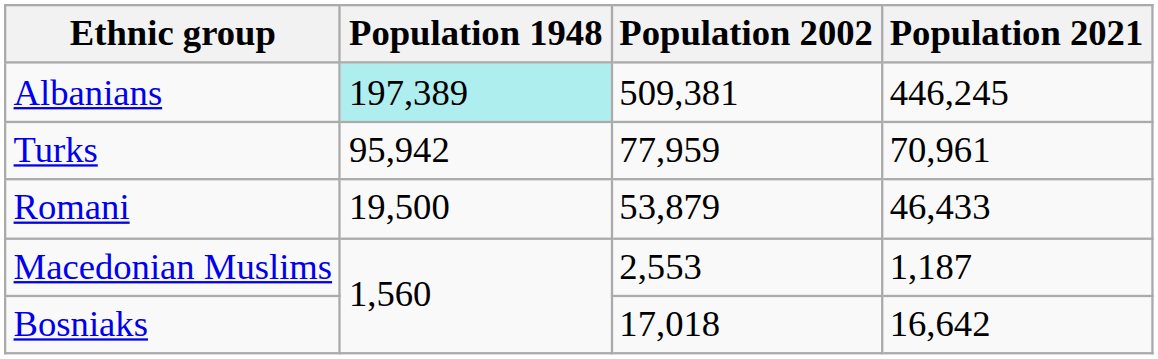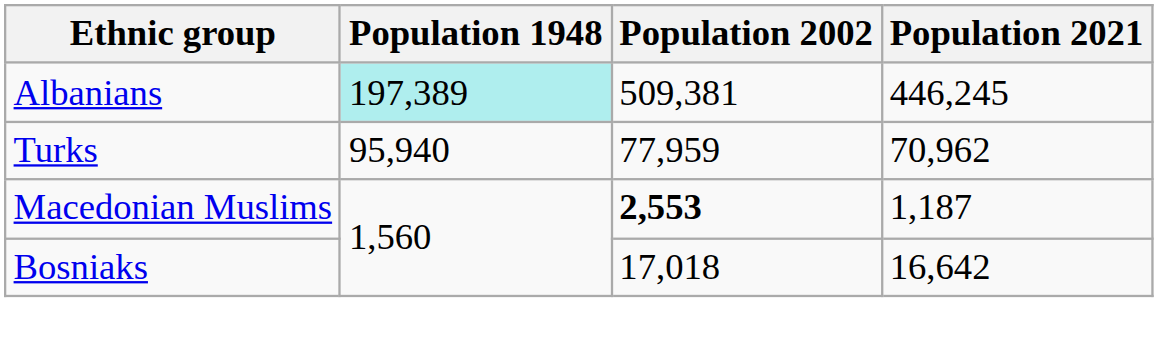 <table class="wikitable sortable">
 <tr>
 <th>Ethnic group</th>
 <th>Population 1948</th>
 <th>Population 2002</th>
 <th>Population 2021</th>
 </tr>
 <tr>
 <td><a href='#'>Albanians</a></td>
 <td style="background: paleturquoise;">197,389</td>
 <td>509,381</td>
 <td>446,245</td>
 </tr>
 <tr>
 <td><a href='#'>Turks</a></td>
-<td>95,942</td>
+<td>95,940</td>
 <td>77,959</td>
-<td>70,961</td>
-</tr>
-<tr>
-<td><a href='#'>Romani</a></td>
-<td>19,500</td>
-<td>53,879</td>
-<td>46,433</td>
+<td>70,962</td>
 </tr>
 <tr>
 <td><a href='#'>Macedonian Muslims</a></td>
 <td style="text-align:left;" rowspan="2">1,560</td>
-<td>2,553</td>
+<td><strong>2,553</strong></td>
 <td>1,187</td>
 </tr>
 <tr>
 <td><a href='#'>Bosniaks</a></td>
 <td style="text-align:left;" rowspan="2">17,018</td>
 <td>16,642</td>
 </tr>
 </table>
